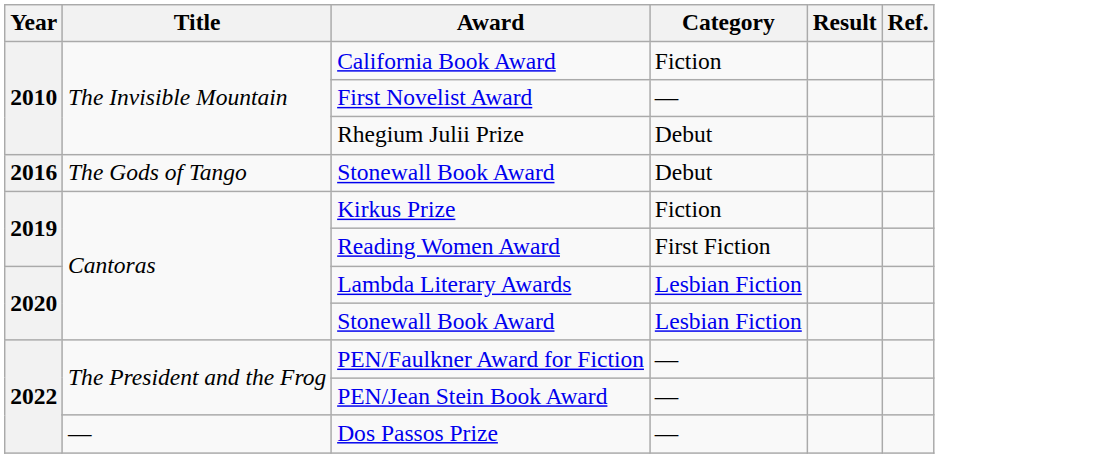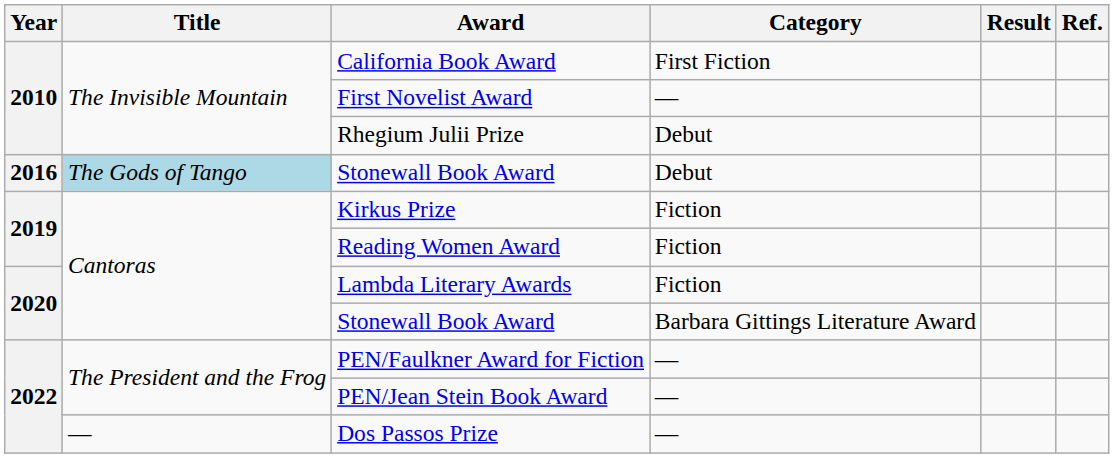 <table class="wikitable sortable">
 <tr>
 <th>Year</th>
 <th>Title</th>
 <th>Award</th>
 <th>Category</th>
 <th>Result</th>
 <th>Ref.</th>
 </tr>
 <tr>
 <th rowspan="3">2010</th>
 <td rowspan="3"><em>The Invisible Mountain</em></td>
 <td><a href='#'>California Book Award</a></td>
-<td>Fiction</td>
+<td>First Fiction</td>
 <td></td>
 <td></td>
 </tr>
 <tr>
 <td><a href='#'>First Novelist Award</a></td>
 <td>—</td>
 <td></td>
 <td></td>
 </tr>
 <tr>
 <td>Rhegium Julii Prize</td>
 <td>Debut</td>
 <td></td>
 <td></td>
 </tr>
 <tr>
 <th>2016</th>
-<td><em>The Gods of Tango</em></td>
+<td style="background: lightblue;"><em>The Gods of Tango</em></td>
 <td><a href='#'>Stonewall Book Award</a></td>
 <td>Debut</td>
 <td></td>
 <td></td>
 </tr>
 <tr>
 <th rowspan="2">2019</th>
 <td rowspan="4"><em>Cantoras</em></td>
 <td><a href='#'>Kirkus Prize</a></td>
 <td>Fiction</td>
 <td></td>
 <td></td>
 </tr>
 <tr>
 <td><a href='#'>Reading Women Award</a></td>
-<td>First Fiction</td>
+<td>Fiction</td>
 <td></td>
 <td></td>
 </tr>
 <tr>
 <th rowspan="2">2020</th>
 <td><a href='#'>Lambda Literary Awards</a></td>
-<td><a href='#'>Lesbian Fiction</a></td>
+<td>Fiction</td>
 <td></td>
 <td></td>
 </tr>
 <tr>
 <td><a href='#'>Stonewall Book Award</a></td>
-<td><a href='#'>Lesbian Fiction</a></td>
+<td>Barbara Gittings Literature Award</td>
 <td></td>
 <td></td>
 </tr>
 <tr>
 <th rowspan="3">2022</th>
 <td rowspan="2"><em>The President and the Frog</em></td>
 <td><a href='#'>PEN/Faulkner Award for Fiction</a></td>
 <td>—</td>
 <td></td>
 <td></td>
 </tr>
 <tr>
 <td><a href='#'>PEN/Jean Stein Book Award</a></td>
 <td>—</td>
 <td></td>
 <td></td>
 </tr>
 <tr>
 <td>—</td>
 <td><a href='#'>Dos Passos Prize</a></td>
 <td>—</td>
 <td></td>
 <td></td>
 </tr>
 </table>
